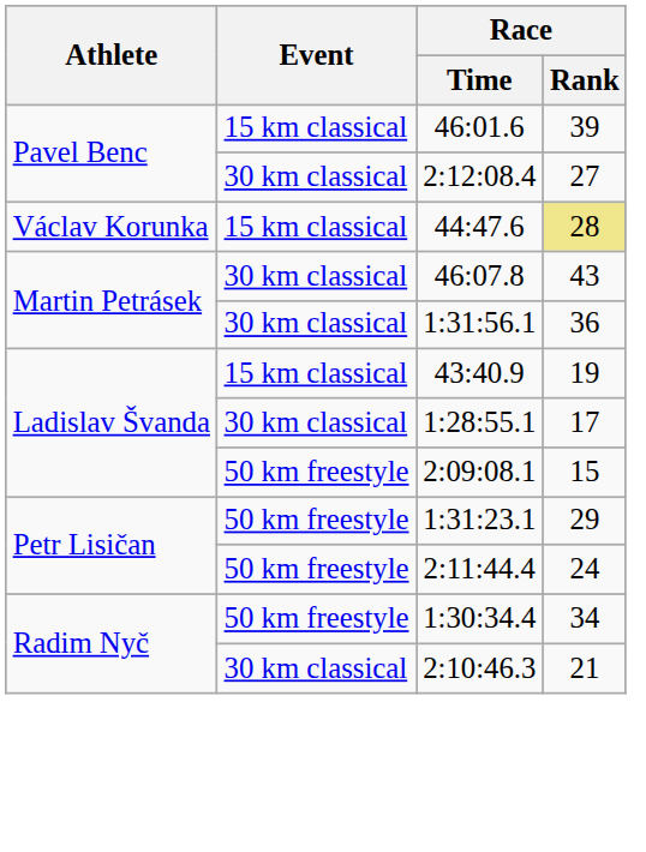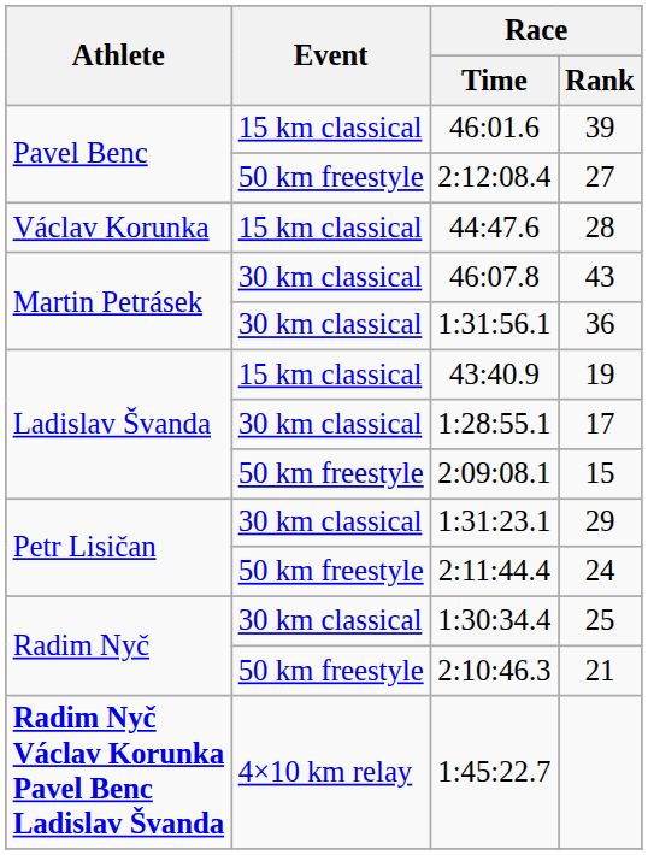 <table class="wikitable" style="font-size:90%">
 <tr>
 <th rowspan="2">Athlete</th>
 <th rowspan="2">Event</th>
 <th colspan="2">Race</th>
 </tr>
 <tr>
 <th>Time</th>
 <th>Rank</th>
 </tr>
 <tr align="center">
 <td align="left" rowspan=2><a href='#'>Pavel Benc</a></td>
 <td align="left"><a href='#'>15 km classical</a></td>
 <td>46:01.6</td>
 <td>39</td>
 </tr>
 <tr align="center">
-<td align="left"><a href='#'>30 km classical</a></td>
+<td align="left"><a href='#'>50 km freestyle</a></td>
 <td>2:12:08.4</td>
 <td>27</td>
 </tr>
 <tr align="center">
 <td align="left"><a href='#'>Václav Korunka</a></td>
 <td align="left"><a href='#'>15 km classical</a></td>
 <td>44:47.6</td>
-<td style="background: khaki;">28</td>
+<td>28</td>
 </tr>
 <tr align="center">
 <td align="left" rowspan=2><a href='#'>Martin Petrásek</a></td>
 <td align="left"><a href='#'>30 km classical</a></td>
 <td>46:07.8</td>
 <td>43</td>
 </tr>
 <tr align="center">
 <td align="left"><a href='#'>30 km classical</a></td>
 <td>1:31:56.1</td>
 <td>36</td>
 </tr>
 <tr align="center">
 <td align="left" rowspan=3><a href='#'>Ladislav Švanda</a></td>
 <td align="left"><a href='#'>15 km classical</a></td>
 <td>43:40.9</td>
 <td>19</td>
 </tr>
 <tr align="center">
 <td align="left"><a href='#'>30 km classical</a></td>
 <td>1:28:55.1</td>
 <td>17</td>
 </tr>
 <tr align="center">
 <td align="left"><a href='#'>50 km freestyle</a></td>
 <td>2:09:08.1</td>
 <td>15</td>
 </tr>
 <tr align="center">
 <td align="left" rowspan=2><a href='#'>Petr Lisičan</a></td>
-<td align="left"><a href='#'>50 km freestyle</a></td>
+<td align="left"><a href='#'>30 km classical</a></td>
 <td>1:31:23.1</td>
 <td>29</td>
 </tr>
 <tr align="center">
 <td align="left"><a href='#'>50 km freestyle</a></td>
 <td>2:11:44.4</td>
 <td>24</td>
 </tr>
 <tr align="center">
 <td align="left" rowspan=2><a href='#'>Radim Nyč</a></td>
-<td align="left"><a href='#'>50 km freestyle</a></td>
+<td align="left"><a href='#'>30 km classical</a></td>
 <td>1:30:34.4</td>
-<td>34</td>
+<td>25</td>
 </tr>
 <tr align="center">
-<td align="left"><a href='#'>30 km classical</a></td>
+<td align="left"><a href='#'>50 km freestyle</a></td>
 <td>2:10:46.3</td>
 <td>21</td>
 </tr>
+<tr align="center">
+<td align="left"><strong><a href='#'>Radim Nyč</a> <br> <a href='#'>Václav Korunka</a> <br> <a href='#'>Pavel Benc</a> <br> <a href='#'>Ladislav Švanda</a></strong></td>
+<td align="left"><a href='#'>4×10 km relay</a></td>
+<td>1:45:22.7</td>
+<td></td>
+</tr>
 </table>
